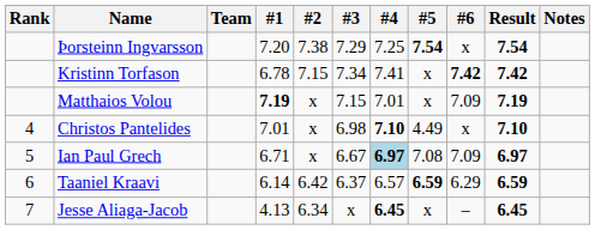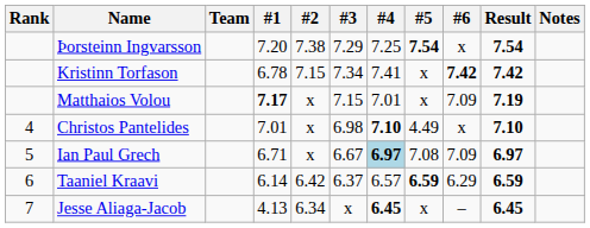 <table class="wikitable sortable" style="text-align:center">
 <tr>
 <th>Rank</th>
 <th>Name</th>
 <th>Team</th>
 <th>#1</th>
 <th>#2</th>
 <th>#3</th>
 <th>#4</th>
 <th>#5</th>
 <th>#6</th>
 <th>Result</th>
 <th>Notes</th>
 </tr>
 <tr>
 <td></td>
 <td align="left"><a href='#'>Þorsteinn Ingvarsson</a></td>
 <td align=left></td>
 <td>7.20</td>
 <td>7.38</td>
 <td>7.29</td>
 <td>7.25</td>
 <td><strong>7.54</strong></td>
 <td>x</td>
 <td><strong>7.54</strong></td>
 <td></td>
 </tr>
 <tr>
 <td></td>
 <td align="left"><a href='#'>Kristinn Torfason</a></td>
 <td align=left></td>
 <td>6.78</td>
 <td>7.15</td>
 <td>7.34</td>
 <td>7.41</td>
 <td>x</td>
 <td><strong>7.42</strong></td>
 <td><strong>7.42</strong></td>
 <td></td>
 </tr>
 <tr>
 <td></td>
 <td align="left"><a href='#'>Matthaios Volou</a></td>
 <td align=left></td>
-<td><strong>7.19</strong></td>
+<td><strong>7.17</strong></td>
 <td>x</td>
 <td>7.15</td>
 <td>7.01</td>
 <td>x</td>
 <td>7.09</td>
 <td><strong>7.19</strong></td>
 <td></td>
 </tr>
 <tr>
 <td>4</td>
 <td align="left"><a href='#'>Christos Pantelides</a></td>
 <td align=left></td>
 <td>7.01</td>
 <td>x</td>
 <td>6.98</td>
 <td><strong>7.10</strong></td>
 <td>4.49</td>
 <td>x</td>
 <td><strong>7.10</strong></td>
 <td></td>
 </tr>
 <tr>
 <td>5</td>
 <td align="left"><a href='#'>Ian Paul Grech</a></td>
 <td align=left></td>
 <td>6.71</td>
 <td>x</td>
 <td>6.67</td>
 <td style="background: lightblue;"><strong>6.97</strong></td>
 <td>7.08</td>
 <td>7.09</td>
 <td><strong>6.97</strong></td>
 <td></td>
 </tr>
 <tr>
 <td>6</td>
 <td align="left"><a href='#'>Taaniel Kraavi</a></td>
 <td align=left></td>
 <td>6.14</td>
 <td>6.42</td>
 <td>6.37</td>
 <td>6.57</td>
 <td><strong>6.59</strong></td>
 <td>6.29</td>
 <td><strong>6.59</strong></td>
 <td></td>
 </tr>
 <tr>
 <td>7</td>
 <td align="left"><a href='#'>Jesse Aliaga-Jacob</a></td>
 <td align=left></td>
 <td>4.13</td>
 <td>6.34</td>
 <td>x</td>
 <td><strong>6.45</strong></td>
 <td>x</td>
 <td>–</td>
 <td><strong>6.45</strong></td>
 <td></td>
 </tr>
 </table>
